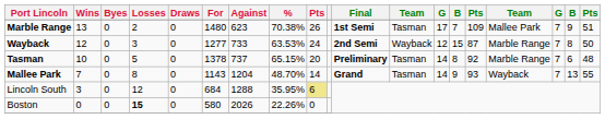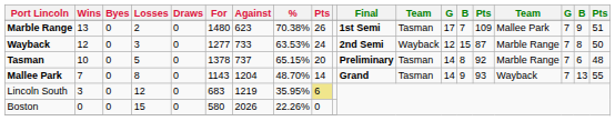 <table style="font-size: 85%; text-align: left;" class="wikitable">
 <tr>
 <th style="color:crimson">Port Lincoln</th>
 <th style="color:crimson">Wins</th>
 <th style="color:crimson">Byes</th>
 <th style="color:crimson">Losses</th>
 <th style="color:crimson">Draws</th>
 <th style="color:crimson">For</th>
 <th style="color:crimson">Against</th>
 <th style="color:crimson">%</th>
 <th style="color:crimson">Pts</th>
 <th></th>
 <th style="color:green">Final</th>
 <th style="color:green">Team</th>
 <th style="color:green">G</th>
 <th style="color:green">B</th>
 <th style="color:green">Pts</th>
 <th style="color:green">Team</th>
 <th style="color:green">G</th>
 <th style="color:green">B</th>
 <th style="color:green">Pts</th>
 </tr>
 <tr>
 </tr>
 <tr>
 </tr>
 <tr>
 <td><strong>	Marble Range	</strong></td>
 <td>13</td>
 <td>0</td>
 <td>2</td>
 <td>0</td>
 <td>1480</td>
 <td>623</td>
 <td>70.38%</td>
 <td>26</td>
 <td></td>
 <td><strong>1st Semi</strong></td>
 <td>Tasman</td>
 <td>17</td>
 <td>7</td>
 <td>109</td>
 <td>Mallee Park</td>
 <td>7</td>
 <td>9</td>
 <td>51</td>
 </tr>
 <tr>
 <td><strong>	Wayback	</strong></td>
 <td>12</td>
 <td>0</td>
 <td>3</td>
 <td>0</td>
 <td>1277</td>
 <td>733</td>
 <td>63.53%</td>
 <td>24</td>
 <td></td>
 <td><strong>2nd Semi</strong></td>
 <td>Wayback</td>
 <td>12</td>
 <td>15</td>
 <td>87</td>
 <td>Marble Range</td>
 <td>7</td>
 <td>8</td>
 <td>50</td>
 </tr>
 <tr>
 <td><strong>	Tasman </strong></td>
 <td>10</td>
 <td>0</td>
 <td>5</td>
 <td>0</td>
 <td>1378</td>
 <td>737</td>
 <td>65.15%</td>
 <td>20</td>
 <td></td>
 <td><strong>Preliminary</strong></td>
 <td>Tasman</td>
 <td>14</td>
 <td>8</td>
 <td>92</td>
 <td>Marble Range</td>
 <td>7</td>
 <td>6</td>
 <td>48</td>
 </tr>
 <tr>
 <td><strong>	Mallee Park	</strong></td>
 <td>7</td>
 <td>0</td>
 <td>8</td>
 <td>0</td>
 <td>1143</td>
 <td>1204</td>
 <td>48.70%</td>
 <td>14</td>
 <td></td>
 <td><strong>Grand</strong></td>
 <td>Tasman</td>
 <td>14</td>
 <td>9</td>
 <td>93</td>
 <td>Wayback</td>
 <td>7</td>
 <td>13</td>
 <td>55</td>
 </tr>
 <tr>
 <td>Lincoln South</td>
 <td>3</td>
 <td>0</td>
 <td>12</td>
 <td>0</td>
-<td>684</td>
-<td>1288</td>
+<td>683</td>
+<td>1219</td>
 <td>35.95%</td>
 <td style="background: khaki;">6</td>
 <td></td>
 </tr>
 <tr>
 <td>Boston</td>
 <td>0</td>
 <td>0</td>
-<td><strong>15</strong></td>
+<td>15</td>
 <td>0</td>
 <td>580</td>
 <td>2026</td>
 <td>22.26%</td>
 <td>0</td>
 <td></td>
 </tr>
 <tr>
 </tr>
 </table>
